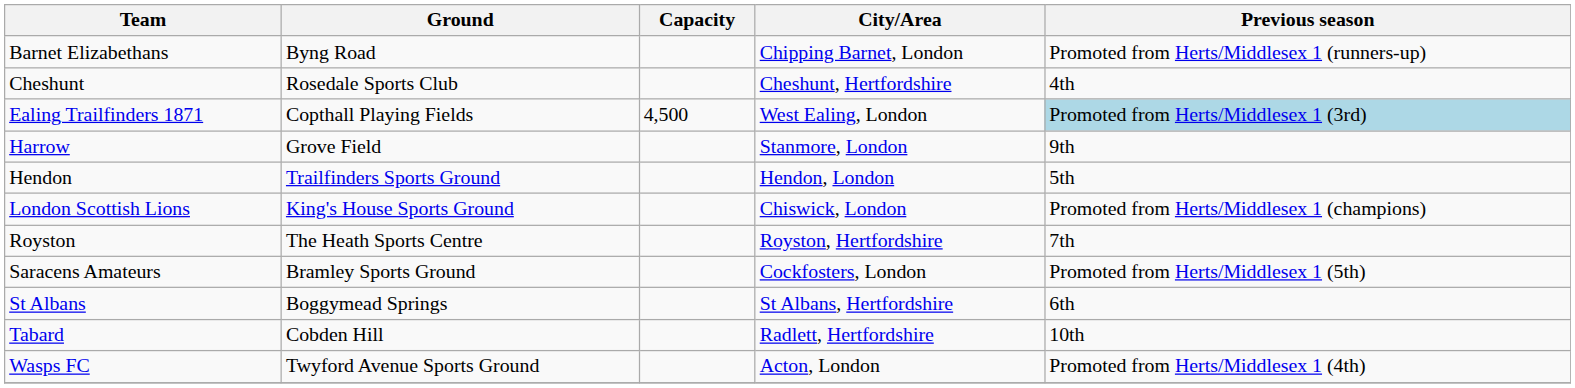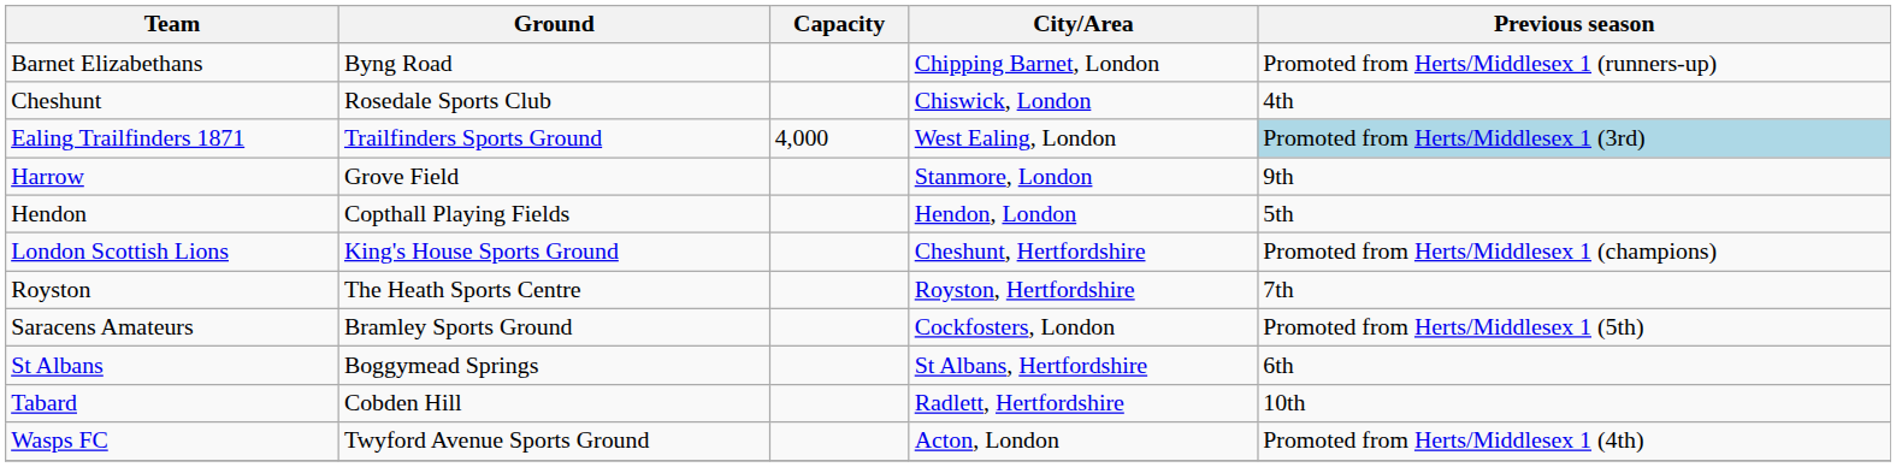 <table class="wikitable sortable" width=100%>
 <tr>
 <th>Team</th>
 <th>Ground</th>
 <th>Capacity</th>
 <th>City/Area</th>
 <th>Previous season</th>
 </tr>
 <tr>
 <td>Barnet Elizabethans</td>
 <td>Byng Road</td>
 <td></td>
 <td><a href='#'>Chipping Barnet</a>, London</td>
 <td>Promoted from <a href='#'>Herts/Middlesex 1</a> (runners-up)</td>
 </tr>
 <tr>
 <td>Cheshunt</td>
 <td>Rosedale Sports Club</td>
 <td></td>
-<td><a href='#'>Cheshunt</a>, <a href='#'>Hertfordshire</a></td>
+<td><a href='#'>Chiswick</a>, <a href='#'>London</a></td>
 <td>4th</td>
 </tr>
 <tr>
 <td><a href='#'>Ealing Trailfinders 1871</a></td>
-<td>Copthall Playing Fields</td>
-<td>4,500</td>
+<td><a href='#'>Trailfinders Sports Ground</a></td>
+<td>4,000</td>
 <td><a href='#'>West Ealing</a>, London</td>
 <td style="background: lightblue;">Promoted from <a href='#'>Herts/Middlesex 1</a> (3rd)</td>
 </tr>
 <tr>
 <td><a href='#'>Harrow</a></td>
 <td>Grove Field</td>
 <td></td>
 <td><a href='#'>Stanmore</a>, <a href='#'>London</a></td>
 <td>9th</td>
 </tr>
 <tr>
 <td>Hendon</td>
-<td><a href='#'>Trailfinders Sports Ground</a></td>
+<td>Copthall Playing Fields</td>
 <td></td>
 <td><a href='#'>Hendon</a>, <a href='#'>London</a></td>
 <td>5th</td>
 </tr>
 <tr>
 <td><a href='#'>London Scottish Lions</a></td>
 <td><a href='#'>King's House Sports Ground</a></td>
 <td></td>
-<td><a href='#'>Chiswick</a>, <a href='#'>London</a></td>
+<td><a href='#'>Cheshunt</a>, <a href='#'>Hertfordshire</a></td>
 <td>Promoted from <a href='#'>Herts/Middlesex 1</a> (champions)</td>
 </tr>
 <tr>
 <td>Royston</td>
 <td>The Heath Sports Centre</td>
 <td></td>
 <td><a href='#'>Royston</a>, <a href='#'>Hertfordshire</a></td>
 <td>7th</td>
 </tr>
 <tr>
 <td>Saracens Amateurs</td>
 <td>Bramley Sports Ground</td>
 <td></td>
 <td><a href='#'>Cockfosters</a>, London</td>
 <td>Promoted from <a href='#'>Herts/Middlesex 1</a> (5th)</td>
 </tr>
 <tr>
 <td><a href='#'>St Albans</a></td>
 <td>Boggymead Springs</td>
 <td></td>
 <td><a href='#'>St Albans</a>, <a href='#'>Hertfordshire</a></td>
 <td>6th</td>
 </tr>
 <tr>
 <td><a href='#'>Tabard</a></td>
 <td>Cobden Hill</td>
 <td></td>
 <td><a href='#'>Radlett</a>, <a href='#'>Hertfordshire</a></td>
 <td>10th</td>
 </tr>
 <tr>
 <td><a href='#'>Wasps FC</a></td>
 <td>Twyford Avenue Sports Ground</td>
 <td></td>
 <td><a href='#'>Acton</a>, London</td>
 <td>Promoted from <a href='#'>Herts/Middlesex 1</a> (4th)</td>
 </tr>
 <tr>
 </tr>
 </table>
